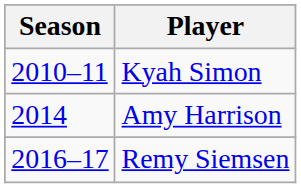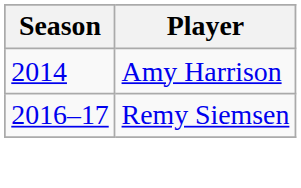 <table class="wikitable">
 <tr>
 <th>Season</th>
 <th>Player</th>
-</tr>
-<tr>
-<td><a href='#'>2010–11</a></td>
-<td><a href='#'>Kyah Simon</a></td>
 </tr>
 <tr>
 <td><a href='#'>2014</a></td>
 <td><a href='#'>Amy Harrison</a></td>
 </tr>
 <tr>
 <td><a href='#'>2016–17</a></td>
 <td><a href='#'>Remy Siemsen</a></td>
 </tr>
 </table>
